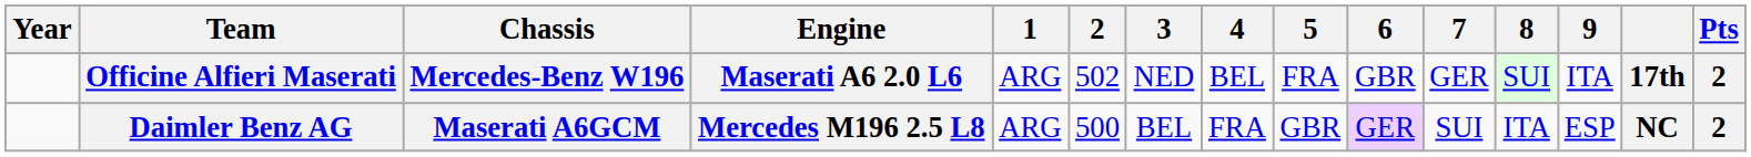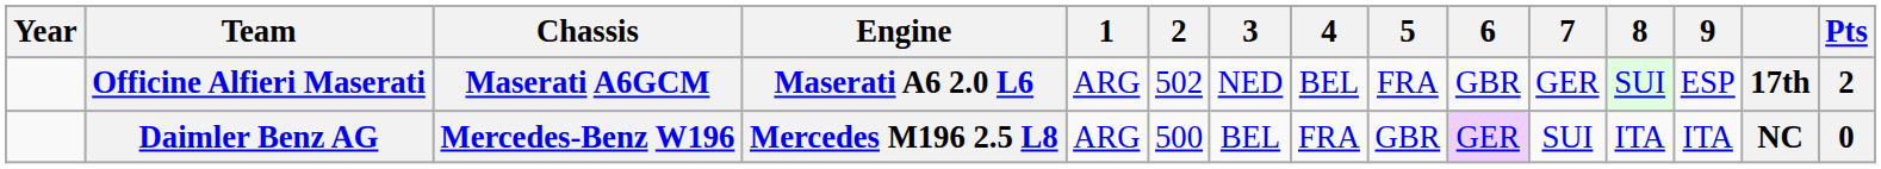 <table class="wikitable" style="text-align:center; font-size:85%">
 <tr>
 <th>Year</th>
 <th>Team</th>
 <th>Chassis</th>
 <th>Engine</th>
 <th>1</th>
 <th>2</th>
 <th>3</th>
 <th>4</th>
 <th>5</th>
 <th>6</th>
 <th>7</th>
 <th>8</th>
 <th>9</th>
 <th></th>
 <th><a href='#'>Pts</a></th>
 </tr>
 <tr>
 <td></td>
 <th nowrap><a href='#'>Officine Alfieri Maserati</a></th>
-<th nowrap><a href='#'>Mercedes-Benz</a> <a href='#'>W196</a></th>
+<th nowrap><a href='#'>Maserati</a> <a href='#'>A6GCM</a></th>
 <th nowrap><a href='#'>Maserati</a> A6 2.0 <a href='#'>L6</a></th>
 <td><a href='#'>ARG</a></td>
 <td><a href='#'>502</a></td>
 <td><a href='#'>NED</a></td>
 <td><a href='#'>BEL</a></td>
 <td><a href='#'>FRA</a></td>
 <td><a href='#'>GBR</a></td>
 <td><a href='#'>GER</a></td>
 <td style="background:#DFFFDF;"><a href='#'>SUI</a><br></td>
-<td><a href='#'>ITA</a></td>
+<td><a href='#'>ESP</a></td>
 <th>17th</th>
 <th>2</th>
 </tr>
 <tr>
 <td></td>
 <th nowrap><a href='#'>Daimler Benz AG</a></th>
-<th nowrap><a href='#'>Maserati</a> <a href='#'>A6GCM</a></th>
+<th nowrap><a href='#'>Mercedes-Benz</a> <a href='#'>W196</a></th>
 <th nowrap><a href='#'>Mercedes</a> M196 2.5 <a href='#'>L8</a></th>
 <td><a href='#'>ARG</a></td>
 <td><a href='#'>500</a></td>
 <td><a href='#'>BEL</a></td>
 <td><a href='#'>FRA</a></td>
 <td><a href='#'>GBR</a></td>
 <td style="background:#EFCFFF;"><a href='#'>GER</a><br></td>
 <td><a href='#'>SUI</a></td>
 <td><a href='#'>ITA</a></td>
-<td><a href='#'>ESP</a></td>
+<td><a href='#'>ITA</a></td>
 <th>NC</th>
-<th>2</th>
+<th>0</th>
 </tr>
 </table>
